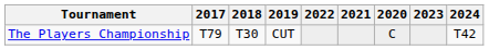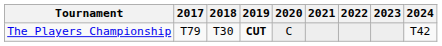 <table class="wikitable" style="font-size:95%;text-align:center;">
 <tr>
 <th>Tournament</th>
 <th>2017</th>
 <th>2018</th>
 <th>2019</th>
+<th>2020</th>
+<th>2021</th>
 <th>2022</th>
-<th>2021</th>
-<th>2020</th>
 <th>2023</th>
 <th>2024</th>
 </tr>
 <tr>
 <td align=left><a href='#'>The Players Championship</a></td>
 <td>T79</td>
 <td>T30</td>
-<td>CUT</td>
+<td><strong>CUT</strong></td>
+<td style="background:#eeeeee;">C</td>
 <td style="background:#eeeeee;"></td>
 <td style="background:#eeeeee;"></td>
-<td style="background:#eeeeee;">C</td>
 <td style="background:#eeeeee;"></td>
 <td>T42</td>
 </tr>
 </table>
